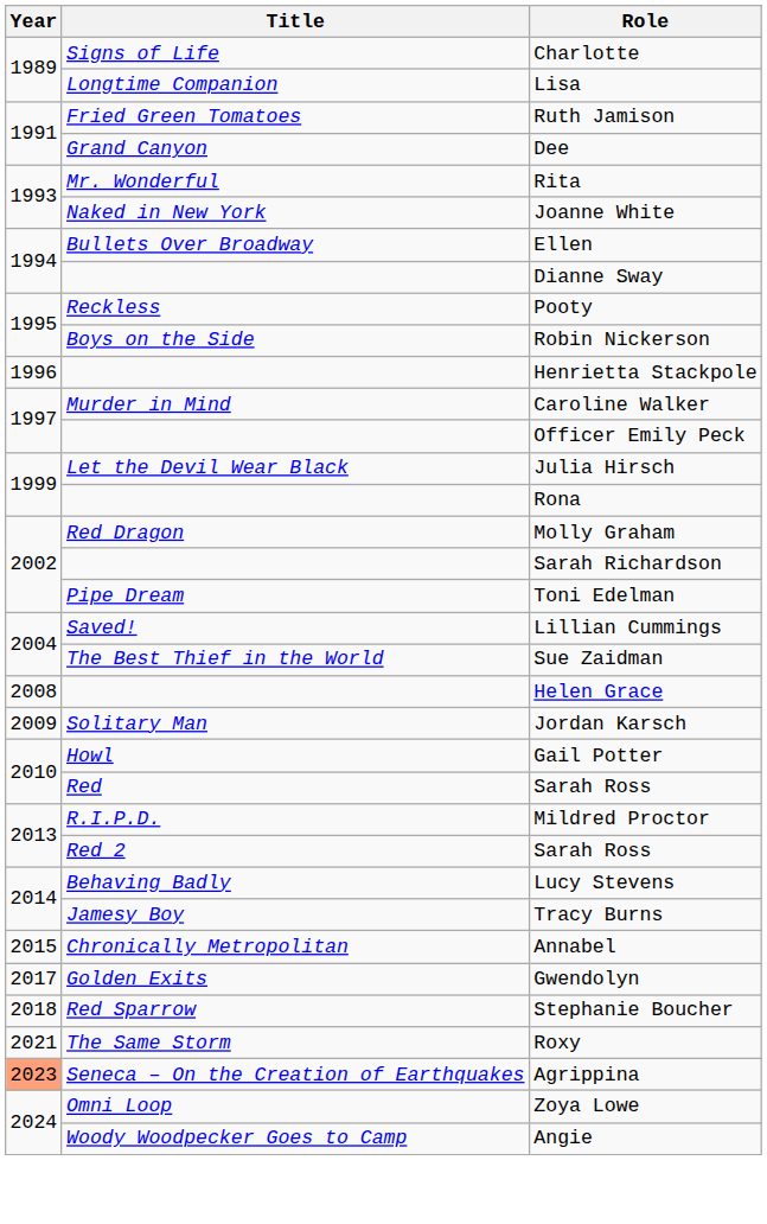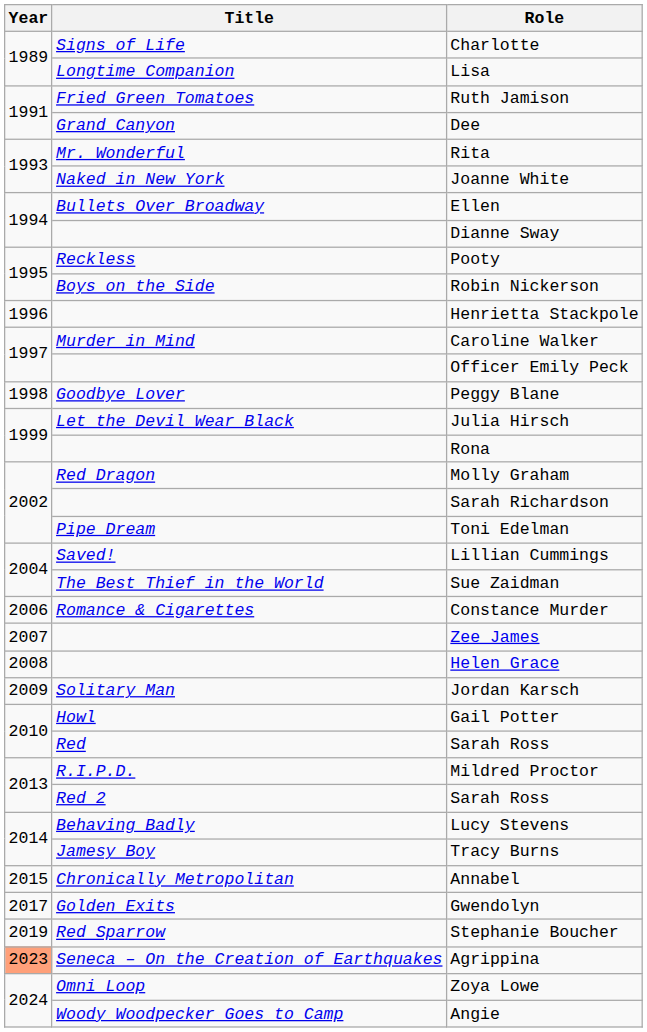 <table class="wikitable sortable">
 <tr>
 <th>Year</th>
 <th>Title</th>
 <th>Role</th>
 </tr>
 <tr>
 <td rowspan="2">1989</td>
 <td><em><a href='#'>Signs of Life</a></em></td>
 <td>Charlotte</td>
 </tr>
 <tr>
 <td><em><a href='#'>Longtime Companion</a></em></td>
 <td>Lisa</td>
 </tr>
 <tr>
 <td rowspan="2">1991</td>
 <td><em><a href='#'>Fried Green Tomatoes</a></em></td>
 <td>Ruth Jamison</td>
 </tr>
 <tr>
 <td><em><a href='#'>Grand Canyon</a></em></td>
 <td>Dee</td>
 </tr>
 <tr>
 <td rowspan="2">1993</td>
 <td><em><a href='#'>Mr. Wonderful</a></em></td>
 <td>Rita</td>
 </tr>
 <tr>
 <td><em><a href='#'>Naked in New York</a></em></td>
 <td>Joanne White</td>
 </tr>
 <tr>
 <td rowspan="2">1994</td>
 <td><em><a href='#'>Bullets Over Broadway</a></em></td>
 <td>Ellen</td>
 </tr>
 <tr>
 <td><em></em></td>
 <td>Dianne Sway</td>
 </tr>
 <tr>
 <td rowspan="2">1995</td>
 <td><em><a href='#'>Reckless</a></em></td>
 <td>Pooty</td>
 </tr>
 <tr>
 <td><em><a href='#'>Boys on the Side</a></em></td>
 <td>Robin Nickerson</td>
 </tr>
 <tr>
 <td>1996</td>
 <td><em></em></td>
 <td>Henrietta Stackpole</td>
 </tr>
 <tr>
 <td rowspan="2">1997</td>
 <td><em><a href='#'>Murder in Mind</a></em></td>
 <td>Caroline Walker</td>
 </tr>
 <tr>
 <td><em></em></td>
 <td>Officer Emily Peck</td>
 </tr>
 <tr>
+<td>1998</td>
+<td><em><a href='#'>Goodbye Lover</a></em></td>
+<td>Peggy Blane</td>
+</tr>
+<tr>
 <td rowspan="2">1999</td>
 <td><em><a href='#'>Let the Devil Wear Black</a></em></td>
 <td>Julia Hirsch</td>
 </tr>
 <tr>
 <td><em></em></td>
 <td>Rona</td>
 </tr>
 <tr>
 <td rowspan="3">2002</td>
 <td><em><a href='#'>Red Dragon</a></em></td>
 <td>Molly Graham</td>
 </tr>
 <tr>
 <td><em></em></td>
 <td>Sarah Richardson</td>
 </tr>
 <tr>
 <td><em><a href='#'>Pipe Dream</a></em></td>
 <td>Toni Edelman</td>
 </tr>
 <tr>
 <td rowspan="2">2004</td>
 <td><em><a href='#'>Saved!</a></em></td>
 <td>Lillian Cummings</td>
 </tr>
 <tr>
 <td><em><a href='#'>The Best Thief in the World</a></em></td>
 <td>Sue Zaidman</td>
+</tr>
+<tr>
+<td>2006</td>
+<td><em><a href='#'>Romance & Cigarettes</a></em></td>
+<td>Constance Murder</td>
+</tr>
+<tr>
+<td>2007</td>
+<td><em></em></td>
+<td><a href='#'>Zee James</a></td>
 </tr>
 <tr>
 <td>2008</td>
 <td><em></em></td>
 <td><a href='#'>Helen Grace</a></td>
 </tr>
 <tr>
 <td>2009</td>
 <td><em><a href='#'>Solitary Man</a></em></td>
 <td>Jordan Karsch</td>
 </tr>
 <tr>
 <td rowspan="2">2010</td>
 <td><em><a href='#'>Howl</a></em></td>
 <td>Gail Potter</td>
 </tr>
 <tr>
 <td><em><a href='#'>Red</a></em></td>
 <td>Sarah Ross</td>
 </tr>
 <tr>
 <td rowspan="2">2013</td>
 <td><em><a href='#'>R.I.P.D.</a></em></td>
 <td>Mildred Proctor</td>
 </tr>
 <tr>
 <td><em><a href='#'>Red 2</a></em></td>
 <td>Sarah Ross</td>
 </tr>
 <tr>
 <td rowspan="2">2014</td>
 <td><em><a href='#'>Behaving Badly</a></em></td>
 <td>Lucy Stevens</td>
 </tr>
 <tr>
 <td><em><a href='#'>Jamesy Boy</a></em></td>
 <td>Tracy Burns</td>
 </tr>
 <tr>
 <td>2015</td>
 <td><em><a href='#'>Chronically Metropolitan</a></em></td>
 <td>Annabel</td>
 </tr>
 <tr>
 <td>2017</td>
 <td><em><a href='#'>Golden Exits</a></em></td>
 <td>Gwendolyn</td>
 </tr>
 <tr>
-<td>2018</td>
+<td>2019</td>
 <td><em><a href='#'>Red Sparrow</a></em></td>
 <td>Stephanie Boucher</td>
-</tr>
-<tr>
-<td>2021</td>
-<td><em><a href='#'>The Same Storm</a></em></td>
-<td>Roxy</td>
 </tr>
 <tr>
 <td style="background: lightsalmon;">2023</td>
 <td><em><a href='#'>Seneca – On the Creation of Earthquakes</a></em></td>
 <td>Agrippina</td>
 </tr>
 <tr>
 <td rowspan="2">2024</td>
 <td><em><a href='#'>Omni Loop</a></em></td>
 <td>Zoya Lowe</td>
 </tr>
 <tr>
 <td><em><a href='#'>Woody Woodpecker Goes to Camp</a></em></td>
 <td>Angie</td>
 </tr>
 </table>
